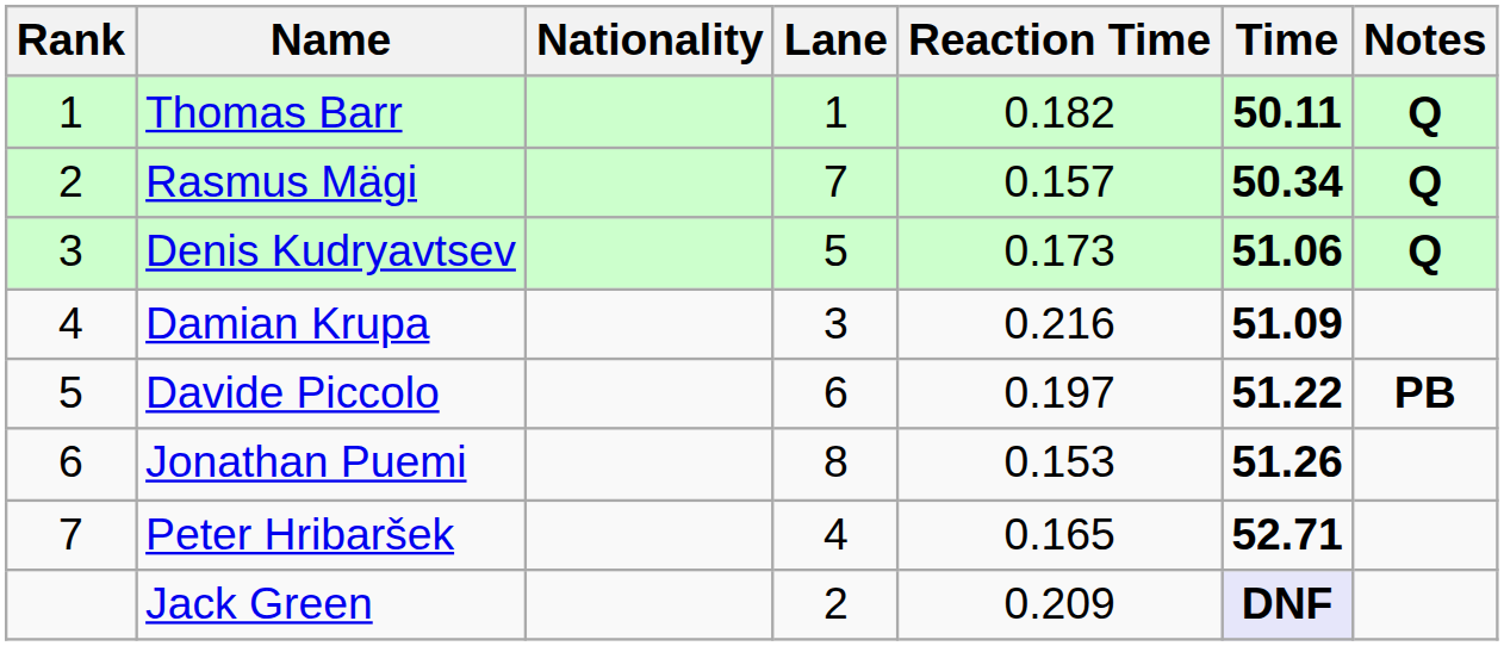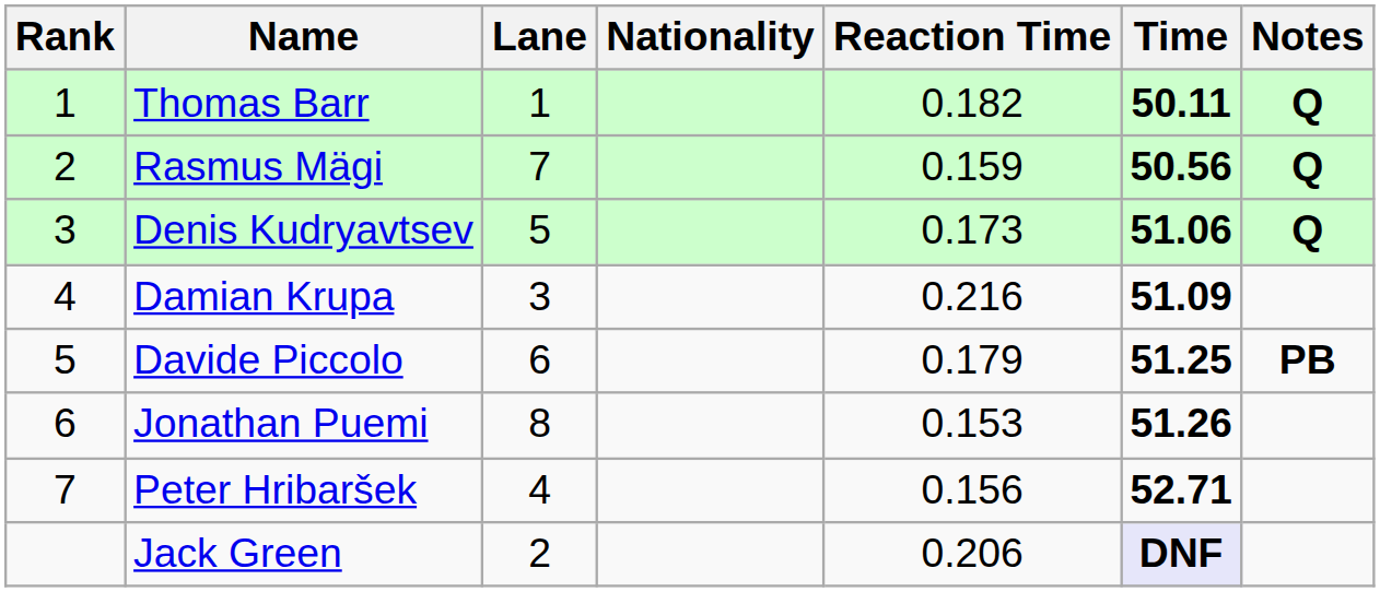 <table class="wikitable sortable" style="text-align:center">
 <tr>
 <th>Rank</th>
 <th>Name</th>
+<th>Lane</th>
 <th>Nationality</th>
-<th>Lane</th>
 <th>Reaction Time</th>
 <th>Time</th>
 <th>Notes</th>
 </tr>
 <tr bgcolor=ccffcc>
 <td>1</td>
 <td align=left><a href='#'>Thomas Barr</a></td>
+<td>1</td>
 <td align=left></td>
-<td>1</td>
 <td>0.182</td>
 <td><strong>50.11</strong></td>
 <td><strong>Q</strong></td>
 </tr>
 <tr bgcolor=ccffcc>
 <td>2</td>
 <td align=left><a href='#'>Rasmus Mägi</a></td>
+<td>7</td>
 <td align=left></td>
-<td>7</td>
-<td>0.157</td>
-<td><strong>50.34</strong></td>
+<td>0.159</td>
+<td><strong>50.56</strong></td>
 <td><strong>Q</strong></td>
 </tr>
 <tr bgcolor=ccffcc>
 <td>3</td>
 <td align=left><a href='#'>Denis Kudryavtsev</a></td>
+<td>5</td>
 <td align=left></td>
-<td>5</td>
 <td>0.173</td>
 <td><strong>51.06</strong></td>
 <td><strong>Q</strong></td>
 </tr>
 <tr>
 <td>4</td>
 <td align=left><a href='#'>Damian Krupa</a></td>
+<td>3</td>
 <td align=left></td>
-<td>3</td>
 <td>0.216</td>
 <td><strong>51.09</strong></td>
 <td></td>
 </tr>
 <tr>
 <td>5</td>
 <td align=left><a href='#'>Davide Piccolo</a></td>
+<td>6</td>
 <td align=left></td>
-<td>6</td>
-<td>0.197</td>
-<td><strong>51.22</strong></td>
+<td>0.179</td>
+<td><strong>51.25</strong></td>
 <td><strong>PB</strong></td>
 </tr>
 <tr>
 <td>6</td>
 <td align=left><a href='#'>Jonathan Puemi</a></td>
+<td>8</td>
 <td align=left></td>
-<td>8</td>
 <td>0.153</td>
 <td><strong>51.26</strong></td>
 <td></td>
 </tr>
 <tr>
 <td>7</td>
 <td align=left><a href='#'>Peter Hribaršek</a></td>
+<td>4</td>
 <td align=left></td>
-<td>4</td>
-<td>0.165</td>
+<td>0.156</td>
 <td><strong>52.71</strong></td>
 <td></td>
 </tr>
 <tr>
 <td></td>
 <td align=left><a href='#'>Jack Green</a></td>
+<td>2</td>
 <td align=left></td>
-<td>2</td>
-<td>0.209</td>
+<td>0.206</td>
 <td style="background: lavender;"><strong>DNF</strong></td>
 <td></td>
 </tr>
 </table>
